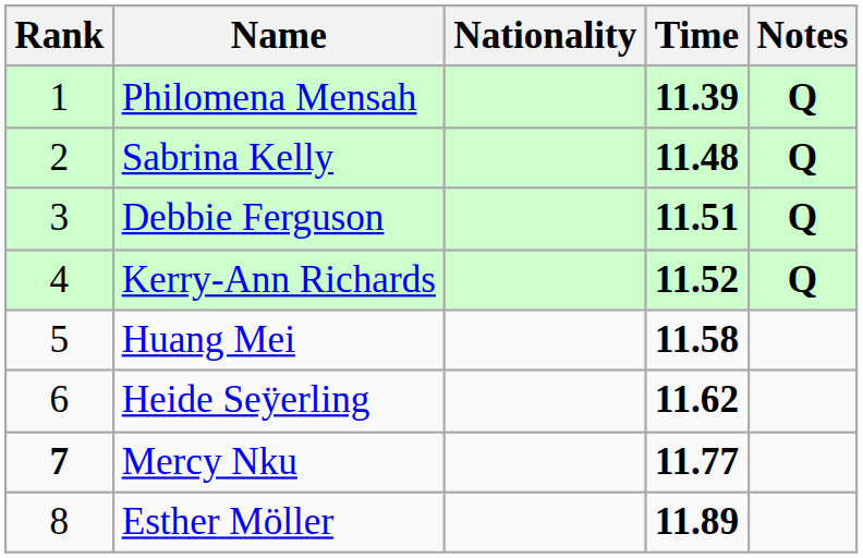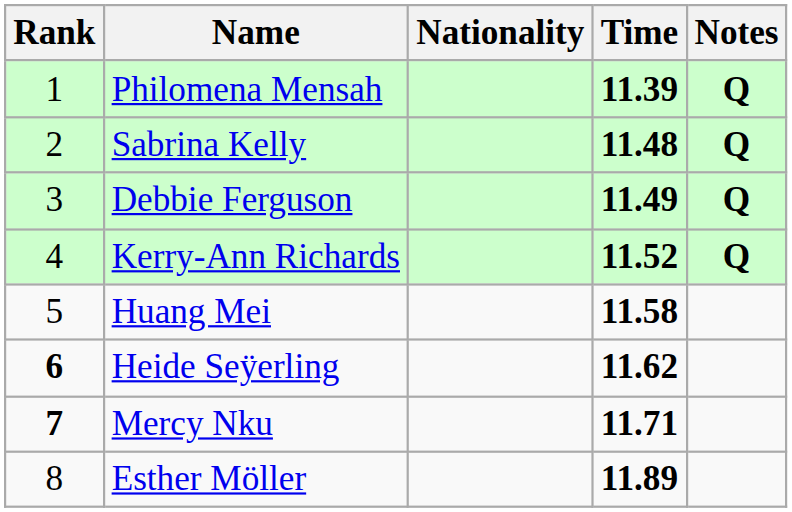 <table class="wikitable sortable" style="text-align:center">
 <tr>
 <th>Rank</th>
 <th>Name</th>
 <th>Nationality</th>
 <th>Time</th>
 <th>Notes</th>
 </tr>
 <tr bgcolor=ccffcc>
 <td>1</td>
 <td align=left><a href='#'>Philomena Mensah</a></td>
 <td align=left></td>
 <td><strong>11.39</strong></td>
 <td><strong>Q</strong></td>
 </tr>
 <tr bgcolor=ccffcc>
 <td>2</td>
 <td align=left><a href='#'>Sabrina Kelly</a></td>
 <td align=left></td>
 <td><strong>11.48</strong></td>
 <td><strong>Q</strong></td>
 </tr>
 <tr bgcolor=ccffcc>
 <td>3</td>
 <td align=left><a href='#'>Debbie Ferguson</a></td>
 <td align=left></td>
-<td><strong>11.51</strong></td>
+<td><strong>11.49</strong></td>
 <td><strong>Q</strong></td>
 </tr>
 <tr bgcolor=ccffcc>
 <td>4</td>
 <td align=left><a href='#'>Kerry-Ann Richards</a></td>
 <td align=left></td>
 <td><strong>11.52</strong></td>
 <td><strong>Q</strong></td>
 </tr>
 <tr>
 <td>5</td>
 <td align=left><a href='#'>Huang Mei</a></td>
 <td align=left></td>
 <td><strong>11.58</strong></td>
 <td></td>
 </tr>
 <tr>
-<td>6</td>
+<td><strong>6</strong></td>
 <td align=left><a href='#'>Heide Seÿerling</a></td>
 <td align=left></td>
 <td><strong>11.62</strong></td>
 <td></td>
 </tr>
 <tr>
 <td><strong>7</strong></td>
 <td align=left><a href='#'>Mercy Nku</a></td>
 <td align=left></td>
-<td><strong>11.77</strong></td>
+<td><strong>11.71</strong></td>
 <td></td>
 </tr>
 <tr>
 <td>8</td>
 <td align=left><a href='#'>Esther Möller</a></td>
 <td align=left></td>
 <td><strong>11.89</strong></td>
 <td></td>
 </tr>
 </table>
